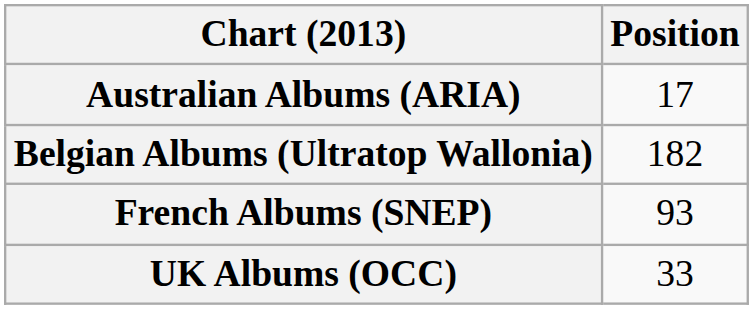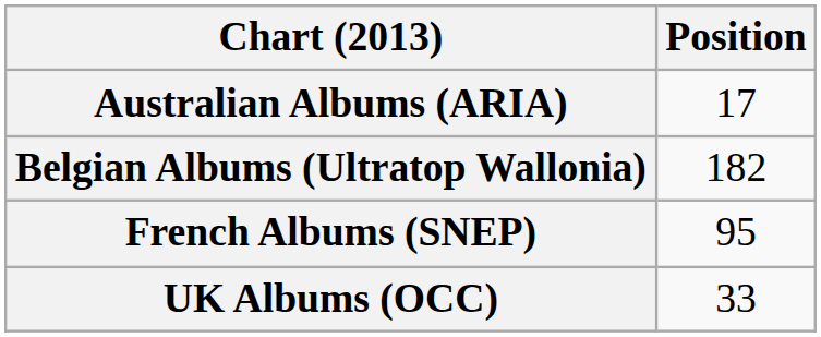 <table class="wikitable sortable plainrowheaders" style="text-align:center">
 <tr>
 <th scope="col">Chart (2013)</th>
 <th scope="col">Position</th>
 </tr>
 <tr>
 <th scope="row">Australian Albums (ARIA)</th>
 <td>17</td>
 </tr>
 <tr>
 <th scope="row">Belgian Albums (Ultratop Wallonia)</th>
 <td>182</td>
 </tr>
 <tr>
 <th scope="row">French Albums (SNEP)</th>
-<td>93</td>
+<td>95</td>
 </tr>
 <tr>
 <th scope="row">UK Albums (OCC)</th>
 <td>33</td>
 </tr>
 </table>
